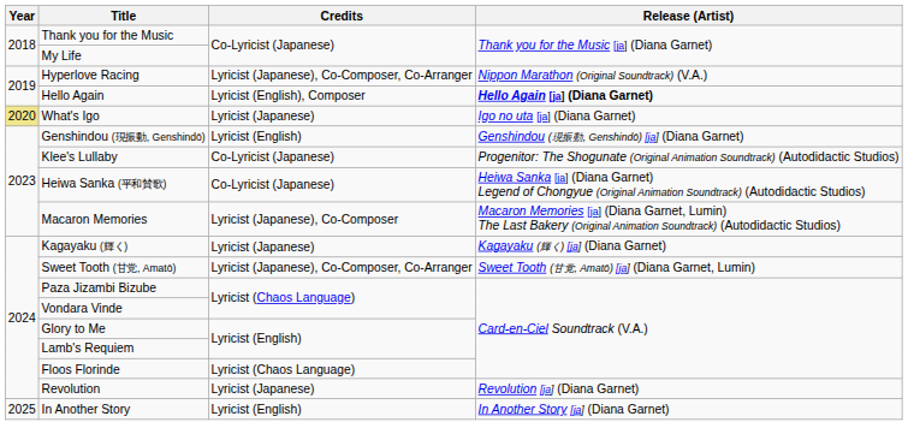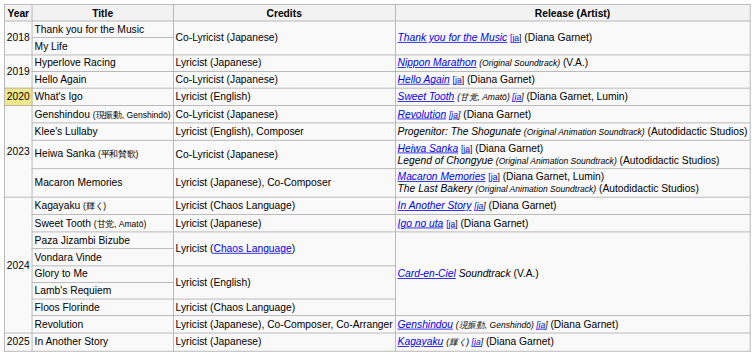 <table class="wikitable" style="font-size:small; margin-right:0px;">
 <tr>
 <th>Year</th>
 <th>Title</th>
 <th>Credits</th>
 <th>Release (Artist)</th>
 </tr>
 <tr>
 <td rowspan="2">2018</td>
 <td>Thank you for the Music</td>
 <td rowspan="2">Co-Lyricist (Japanese)</td>
 <td rowspan="2"><a href='#'><em>Thank you for the Music</em></a> <small><a href='#'>[ja</a>]</small> (Diana Garnet)</td>
 </tr>
 <tr>
 <td>My Life</td>
 </tr>
 <tr>
 <td rowspan="2">2019</td>
 <td>Hyperlove Racing</td>
-<td>Lyricist (Japanese), Co-Composer, Co-Arranger</td>
+<td>Lyricist (Japanese)</td>
 <td><em><a href='#'>Nippon Marathon</a> <small>(Original Soundtrack)</small></em> (V.A.)</td>
 </tr>
 <tr>
 <td>Hello Again</td>
-<td>Lyricist (English), Composer</td>
-<td><strong><a href='#'><em>Hello Again</em></a> <small><a href='#'>[ja</a>]</small> (Diana Garnet)</strong></td>
+<td>Co-Lyricist (Japanese)</td>
+<td><a href='#'><em>Hello Again</em></a> <small><a href='#'>[ja</a>]</small> (Diana Garnet)</td>
 </tr>
 <tr>
 <td style="background: khaki;">2020</td>
 <td>What's Igo</td>
-<td>Lyricist (Japanese)</td>
-<td><em><a href='#'>Igo no uta</a></em> <small><a href='#'>[ja</a>]</small> (Diana Garnet)</td>
+<td>Lyricist (English)</td>
+<td><em><a href='#'>Sweet Tooth</a> <small>(甘党, Amatō) <a href='#'>[ja</a>]</small></em> (Diana Garnet, Lumin)</td>
 </tr>
 <tr>
 <td rowspan="4">2023</td>
 <td>Genshindou <small>(現振動, Genshindō)</small></td>
-<td>Lyricist (English)</td>
-<td><em><a href='#'>Genshindou</a> <small>(現振動, Genshindō) <a href='#'>[ja</a>]</small></em> (Diana Garnet)</td>
+<td>Co-Lyricist (Japanese)</td>
+<td><em><a href='#'>Revolution</a> <small><a href='#'>[ja</a>]</small></em> (Diana Garnet)</td>
 </tr>
 <tr>
 <td>Klee's Lullaby</td>
-<td>Co-Lyricist (Japanese)</td>
+<td>Lyricist (English), Composer</td>
 <td><em>Progenitor: The Shogunate <small>(Original Animation Soundtrack)</small></em> (Autodidactic Studios)</td>
 </tr>
 <tr>
 <td>Heiwa Sanka <small>(平和賛歌)</small></td>
 <td>Co-Lyricist (Japanese)</td>
 <td><em><a href='#'>Heiwa Sanka</a></em> <small><a href='#'>[ja</a>]</small> (Diana Garnet)<br><em>Legend of Chongyue <small>(Original Animation Soundtrack)</small></em> (Autodidactic Studios)</td>
 </tr>
 <tr>
 <td>Macaron Memories</td>
 <td>Lyricist (Japanese), Co-Composer</td>
 <td><em><a href='#'>Macaron Memories</a></em> <small><a href='#'>[ja</a>]</small> (Diana Garnet, Lumin)<br><em>The Last Bakery <small>(Original Animation Soundtrack)</small></em> (Autodidactic Studios)</td>
 </tr>
 <tr>
 <td rowspan="8">2024</td>
 <td>Kagayaku <small>(輝く)</small></td>
-<td>Lyricist (Japanese)</td>
-<td><em><a href='#'>Kagayaku</a> <small>(輝く) <a href='#'>[ja</a>]</small></em> (Diana Garnet)</td>
+<td>Lyricist (Chaos Language)</td>
+<td><em><a href='#'>In Another Story</a> <small><a href='#'>[ja</a>]</small></em> (Diana Garnet)</td>
 </tr>
 <tr>
 <td>Sweet Tooth <small>(甘党, Amatō)</small></td>
-<td>Lyricist (Japanese), Co-Composer, Co-Arranger</td>
-<td><em><a href='#'>Sweet Tooth</a> <small>(甘党, Amatō) <a href='#'>[ja</a>]</small></em> (Diana Garnet, Lumin)</td>
+<td>Lyricist (Japanese)</td>
+<td><em><a href='#'>Igo no uta</a></em> <small><a href='#'>[ja</a>]</small> (Diana Garnet)</td>
 </tr>
 <tr>
 <td>Paza Jizambi Bizube</td>
 <td rowspan="2">Lyricist (<a href='#'>Chaos Language</a>)</td>
 <td rowspan="5"><em><a href='#'>Card-en-Ciel</a> Soundtrack</em> (V.A.)</td>
 </tr>
 <tr>
 <td>Vondara Vinde</td>
 </tr>
 <tr>
 <td>Glory to Me</td>
 <td rowspan="2">Lyricist (English)</td>
 </tr>
 <tr>
 <td>Lamb's Requiem</td>
 </tr>
 <tr>
 <td>Floos Florinde</td>
 <td>Lyricist (Chaos Language)</td>
 </tr>
 <tr>
 <td>Revolution</td>
-<td>Lyricist (Japanese)</td>
-<td><em><a href='#'>Revolution</a> <small><a href='#'>[ja</a>]</small></em> (Diana Garnet)</td>
+<td>Lyricist (Japanese), Co-Composer, Co-Arranger</td>
+<td><em><a href='#'>Genshindou</a> <small>(現振動, Genshindō) <a href='#'>[ja</a>]</small></em> (Diana Garnet)</td>
 </tr>
 <tr>
 <td>2025</td>
 <td>In Another Story</td>
-<td>Lyricist (English)</td>
-<td><em><a href='#'>In Another Story</a> <small><a href='#'>[ja</a>]</small></em> (Diana Garnet)</td>
+<td>Lyricist (Japanese)</td>
+<td><em><a href='#'>Kagayaku</a> <small>(輝く) <a href='#'>[ja</a>]</small></em> (Diana Garnet)</td>
 </tr>
 </table>
